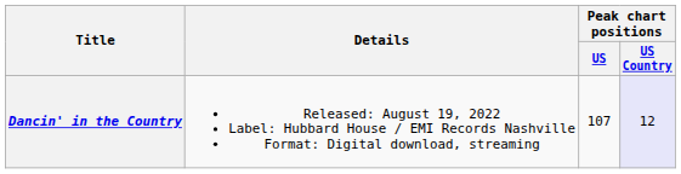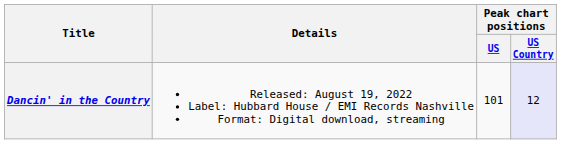 <table class="wikitable plainrowheaders" style="text-align:center;">
 <tr>
 <th scope="col" rowspan="2">Title</th>
 <th scope="col" rowspan="2">Details</th>
 <th colspan="2">Peak chart positions</th>
 </tr>
 <tr>
 <th scope="col" style="width:3em; font-size:90%"><a href='#'>US</a><br></th>
 <th scope="col" style="width:3em; font-size:90%"><a href='#'>US<br>Country</a><br></th>
 </tr>
 <tr>
 <th scope="row"><em><a href='#'>Dancin' in the Country</a></em></th>
 <td><br><ul><li>Released: August 19, 2022</li><li>Label: Hubbard House / EMI Records Nashville</li><li>Format: Digital download, streaming</li></ul></td>
-<td>107</td>
+<td>101</td>
 <td style="background: lavender;">12</td>
 </tr>
 </table>
